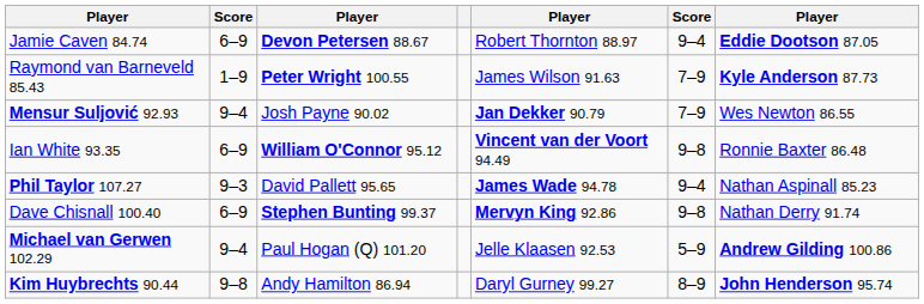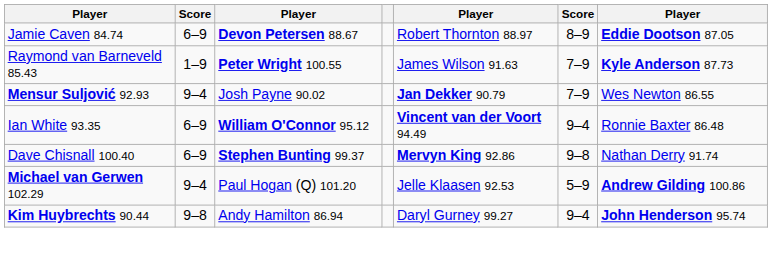 <table class="wikitable">
 <tr style="font-size:10pt;font-weight:bold">
 <th width=230>Player</th>
 <th width=40>Score</th>
 <th width=230>Player</th>
 <th width=10></th>
 <th width=230>Player</th>
 <th width=40>Score</th>
 <th width=230>Player</th>
 </tr>
 <tr>
 <td> <a href='#'>Jamie Caven</a> <small><span>84.74</span></small></td>
 <td align=center>6–9</td>
 <td> <strong><a href='#'>Devon Petersen</a></strong> <small><span>88.67</span></small></td>
 <td></td>
 <td> <a href='#'>Robert Thornton</a> <small><span>88.97</span></small></td>
-<td align=center>9–4</td>
+<td align=center>8–9</td>
 <td> <strong><a href='#'>Eddie Dootson</a></strong> <small><span>87.05</span></small></td>
 </tr>
 <tr>
 <td> <a href='#'>Raymond van Barneveld</a> <small><span>85.43</span></small></td>
 <td align=center>1–9</td>
 <td> <strong><a href='#'>Peter Wright</a></strong> <small><span>100.55</span></small></td>
 <td></td>
 <td> <a href='#'>James Wilson</a> <small><span>91.63</span></small></td>
 <td align=center>7–9</td>
 <td> <strong><a href='#'>Kyle Anderson</a></strong> <small><span>87.73</span></small></td>
 </tr>
 <tr>
 <td> <strong><a href='#'>Mensur Suljović</a></strong> <small><span>92.93</span></small></td>
 <td align=center>9–4</td>
 <td> <a href='#'>Josh Payne</a> <small><span>90.02</span></small></td>
 <td></td>
 <td> <strong><a href='#'>Jan Dekker</a></strong> <small><span>90.79</span></small></td>
 <td align=center>7–9</td>
 <td> <a href='#'>Wes Newton</a> <small><span>86.55</span></small></td>
 </tr>
 <tr>
 <td> <a href='#'>Ian White</a> <small><span>93.35</span></small></td>
 <td align=center>6–9</td>
 <td> <strong><a href='#'>William O'Connor</a></strong> <small><span>95.12</span></small></td>
 <td></td>
 <td> <strong><a href='#'>Vincent van der Voort</a></strong> <small><span>94.49</span></small></td>
-<td align=center>9–8</td>
+<td align=center>9–4</td>
 <td> <a href='#'>Ronnie Baxter</a> <small><span>86.48</span></small></td>
-</tr>
-<tr>
-<td> <strong><a href='#'>Phil Taylor</a></strong> <small><span>107.27</span></small></td>
-<td align=center>9–3</td>
-<td> <a href='#'>David Pallett</a> <small><span>95.65</span></small></td>
-<td></td>
-<td> <strong><a href='#'>James Wade</a></strong> <small><span>94.78</span></small></td>
-<td align=center>9–4</td>
-<td> <a href='#'>Nathan Aspinall</a> <small><span>85.23</span></small></td>
 </tr>
 <tr>
 <td> <a href='#'>Dave Chisnall</a> <small><span>100.40</span></small></td>
 <td align=center>6–9</td>
 <td> <strong><a href='#'>Stephen Bunting</a></strong> <small><span>99.37</span></small></td>
 <td></td>
 <td> <strong><a href='#'>Mervyn King</a></strong> <small><span>92.86</span></small></td>
 <td align=center>9–8</td>
 <td> <a href='#'>Nathan Derry</a> <small><span>91.74</span></small></td>
 </tr>
 <tr>
 <td> <strong><a href='#'>Michael van Gerwen</a></strong> <small><span>102.29</span></small></td>
 <td align=center>9–4</td>
 <td> <a href='#'>Paul Hogan</a> (Q) <small><span>101.20</span></small></td>
 <td></td>
 <td> <a href='#'>Jelle Klaasen</a> <small><span>92.53</span></small></td>
 <td align=center>5–9</td>
 <td> <strong><a href='#'>Andrew Gilding</a></strong> <small><span>100.86</span></small></td>
 </tr>
 <tr>
 <td> <strong><a href='#'>Kim Huybrechts</a></strong> <small><span>90.44</span></small></td>
 <td align=center>9–8</td>
 <td> <a href='#'>Andy Hamilton</a> <small><span>86.94</span></small></td>
 <td></td>
 <td> <a href='#'>Daryl Gurney</a> <small><span>99.27</span></small></td>
-<td align=center>8–9</td>
+<td align=center>9–4</td>
 <td> <strong><a href='#'>John Henderson</a></strong> <small><span>95.74</span></small></td>
 </tr>
 </table>
